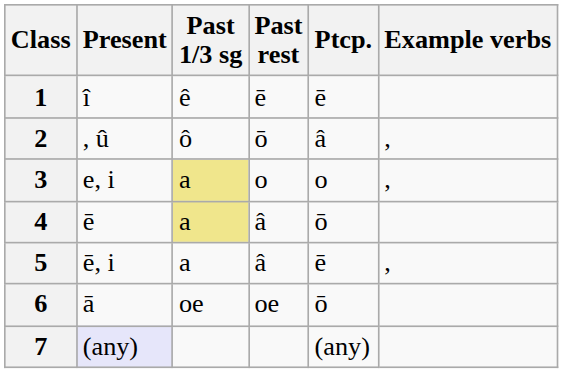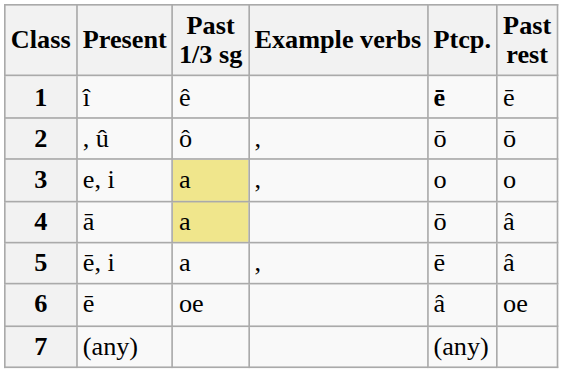 <table class="wikitable">
 <tr>
 <th>Class</th>
 <th>Present</th>
 <th>Past<br>1/3 sg</th>
+<th>Example verbs</th>
+<th>Ptcp.</th>
 <th>Past<br>rest</th>
-<th>Ptcp.</th>
-<th>Example verbs</th>
 </tr>
 <tr>
 <th>1</th>
 <td>î</td>
 <td>ê</td>
+<td></td>
+<td><strong>ē</strong></td>
 <td>ē</td>
-<td>ē</td>
-<td></td>
 </tr>
 <tr>
 <th>2</th>
 <td>, û</td>
 <td>ô</td>
+<td>, </td>
 <td>ō</td>
-<td>â</td>
-<td>, </td>
+<td>ō</td>
 </tr>
 <tr>
 <th>3</th>
 <td>e, i</td>
 <td style="background: khaki;">a</td>
+<td>, </td>
 <td>o</td>
 <td>o</td>
-<td>, </td>
 </tr>
 <tr>
 <th>4</th>
-<td>ē</td>
+<td>ā</td>
 <td style="background: khaki;">a</td>
+<td></td>
+<td>ō</td>
 <td>â</td>
-<td>ō</td>
-<td></td>
 </tr>
 <tr>
 <th>5</th>
 <td>ē, i</td>
 <td>a</td>
+<td>, </td>
+<td>ē</td>
 <td>â</td>
-<td>ē</td>
-<td>, </td>
 </tr>
 <tr>
 <th>6</th>
-<td>ā</td>
+<td>ē</td>
 <td>oe</td>
+<td></td>
+<td>â</td>
 <td>oe</td>
-<td>ō</td>
-<td></td>
 </tr>
 <tr>
 <th>7</th>
-<td style="background: lavender;">(any)</td>
+<td>(any)</td>
 <td></td>
 <td></td>
 <td>(any)</td>
 <td></td>
 </tr>
 </table>
